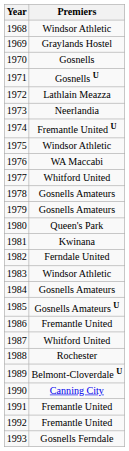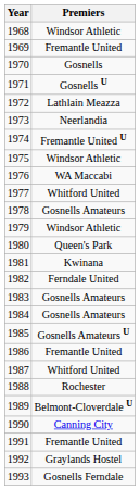 <table class="wikitable" style="text-align:center">
 <tr>
 <th>Year</th>
 <th>Premiers</th>
 </tr>
 <tr>
 <td>1968</td>
 <td>Windsor Athletic</td>
 </tr>
 <tr>
 <td>1969</td>
-<td>Graylands Hostel</td>
+<td>Fremantle United</td>
 </tr>
 <tr>
 <td>1970</td>
 <td>Gosnells</td>
 </tr>
 <tr>
 <td>1971</td>
 <td>Gosnells <sup><strong>U</strong></sup></td>
 </tr>
 <tr>
 <td>1972</td>
 <td>Lathlain Meazza</td>
 </tr>
 <tr>
 <td>1973</td>
 <td>Neerlandia</td>
 </tr>
 <tr>
 <td>1974</td>
 <td>Fremantle United <sup><strong>U</strong></sup></td>
 </tr>
 <tr>
 <td>1975</td>
 <td>Windsor Athletic</td>
 </tr>
 <tr>
 <td>1976</td>
 <td>WA Maccabi</td>
 </tr>
 <tr>
 <td>1977</td>
 <td>Whitford United</td>
 </tr>
 <tr>
 <td>1978</td>
 <td>Gosnells Amateurs</td>
 </tr>
 <tr>
 <td>1979</td>
-<td>Gosnells Amateurs</td>
+<td>Windsor Athletic</td>
 </tr>
 <tr>
 <td>1980</td>
 <td>Queen's Park</td>
 </tr>
 <tr>
 <td>1981</td>
 <td>Kwinana</td>
 </tr>
 <tr>
 <td>1982</td>
 <td>Ferndale United</td>
 </tr>
 <tr>
 <td>1983</td>
-<td>Windsor Athletic</td>
+<td>Gosnells Amateurs</td>
 </tr>
 <tr>
 <td>1984</td>
 <td>Gosnells Amateurs</td>
 </tr>
 <tr>
 <td>1985</td>
 <td>Gosnells Amateurs <sup><strong>U</strong></sup></td>
 </tr>
 <tr>
 <td>1986</td>
 <td>Fremantle United</td>
 </tr>
 <tr>
 <td>1987</td>
 <td>Whitford United</td>
 </tr>
 <tr>
 <td>1988</td>
 <td>Rochester</td>
 </tr>
 <tr>
 <td>1989</td>
 <td>Belmont-Cloverdale <sup><strong>U</strong></sup></td>
 </tr>
 <tr>
 <td>1990</td>
 <td><a href='#'>Canning City</a></td>
 </tr>
 <tr>
 <td>1991</td>
 <td>Fremantle United</td>
 </tr>
 <tr>
 <td>1992</td>
-<td>Fremantle United</td>
+<td>Graylands Hostel</td>
 </tr>
 <tr>
 <td>1993</td>
 <td>Gosnells Ferndale</td>
 </tr>
 </table>
